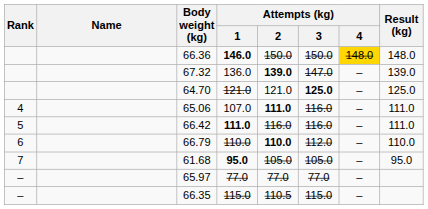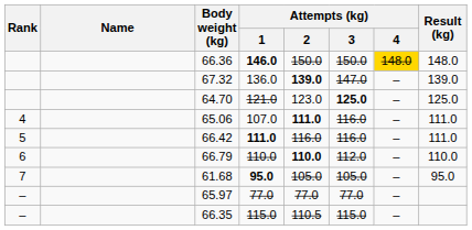 <table class="wikitable" style="text-align:center;">
 <tr>
 <th rowspan=2>Rank</th>
 <th rowspan=2 width=305>Name</th>
 <th rowspan=2 width=50>Body weight (kg)</th>
 <th colspan=4>Attempts (kg)</th>
 <th rowspan=2 width=60>Result (kg)</th>
 </tr>
 <tr>
 <th width=60>1</th>
 <th width=60>2</th>
 <th width=60>3</th>
 <th width=60>4</th>
 </tr>
 <tr>
 <td></td>
 <td align=left></td>
 <td>66.36</td>
 <td><strong>146.0</strong></td>
 <td><s>150.0</s></td>
 <td><s>150.0</s></td>
 <td style="background: gold;"><s>148.0</s></td>
 <td>148.0 </td>
 </tr>
 <tr>
 <td></td>
 <td align=left></td>
 <td>67.32</td>
 <td>136.0</td>
 <td><strong>139.0</strong></td>
 <td><s>147.0</s></td>
 <td>–</td>
 <td>139.0</td>
 </tr>
 <tr>
 <td></td>
 <td align=left></td>
 <td>64.70</td>
 <td><s>121.0</s></td>
-<td>121.0</td>
+<td>123.0</td>
 <td><strong>125.0</strong></td>
 <td>–</td>
 <td>125.0</td>
 </tr>
 <tr>
 <td>4</td>
 <td align=left></td>
 <td>65.06</td>
 <td>107.0</td>
 <td><strong>111.0</strong></td>
 <td><s>116.0</s></td>
 <td>–</td>
 <td>111.0</td>
 </tr>
 <tr>
 <td>5</td>
 <td align=left></td>
 <td>66.42</td>
 <td><strong>111.0</strong></td>
 <td><s>116.0</s></td>
 <td><s>116.0</s></td>
 <td>–</td>
 <td>111.0</td>
 </tr>
 <tr>
 <td>6</td>
 <td align=left></td>
 <td>66.79</td>
 <td><s>110.0</s></td>
 <td><strong>110.0</strong></td>
 <td><s>112.0</s></td>
 <td>–</td>
 <td>110.0</td>
 </tr>
 <tr>
 <td>7</td>
 <td align=left></td>
 <td>61.68</td>
 <td><strong>95.0</strong></td>
 <td><s>105.0</s></td>
 <td><s>105.0</s></td>
 <td>–</td>
 <td>95.0</td>
 </tr>
 <tr>
 <td>–</td>
 <td align=left></td>
 <td>65.97</td>
 <td><s>77.0</s></td>
 <td><s>77.0</s></td>
 <td><s>77.0</s></td>
 <td>–</td>
 <td></td>
 </tr>
 <tr>
 <td>–</td>
 <td align=left></td>
 <td>66.35</td>
 <td><s>115.0</s></td>
 <td><s>110.5</s></td>
 <td><s>115.0</s></td>
 <td>–</td>
 <td></td>
 </tr>
 </table>
